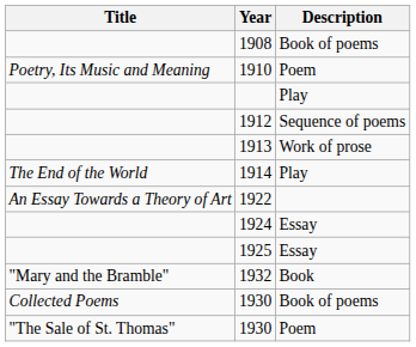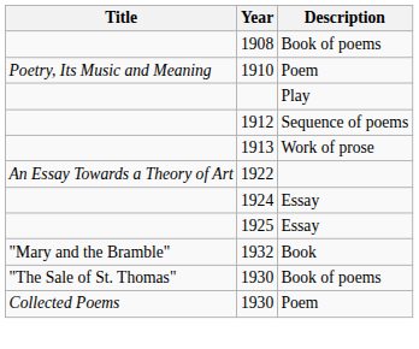 <table class="wikitable">
 <tr>
 <th>Title</th>
 <th>Year</th>
 <th>Description</th>
 </tr>
 <tr>
 <td></td>
 <td>1908</td>
 <td>Book of poems</td>
 </tr>
 <tr>
 <td><em>Poetry, Its Music and Meaning</em></td>
 <td>1910</td>
 <td>Poem</td>
 </tr>
 <tr>
 <td></td>
 <td></td>
 <td>Play</td>
 </tr>
 <tr>
 <td></td>
 <td>1912</td>
 <td>Sequence of poems</td>
 </tr>
 <tr>
 <td></td>
 <td>1913</td>
 <td>Work of prose</td>
 </tr>
 <tr>
-<td><em>The End of the World</em></td>
-<td>1914</td>
-<td>Play</td>
-</tr>
-<tr>
 <td><em>An Essay Towards a Theory of Art</em></td>
 <td>1922</td>
 <td></td>
 </tr>
 <tr>
 <td></td>
 <td>1924</td>
 <td>Essay</td>
 </tr>
 <tr>
 <td></td>
 <td>1925</td>
 <td>Essay</td>
 </tr>
 <tr>
 <td>"Mary and the Bramble"</td>
 <td>1932</td>
 <td>Book</td>
 </tr>
 <tr>
-<td><em>Collected Poems</em></td>
+<td>"The Sale of St. Thomas"</td>
 <td>1930</td>
 <td>Book of poems</td>
 </tr>
 <tr>
-<td>"The Sale of St. Thomas"</td>
+<td><em>Collected Poems</em></td>
 <td>1930</td>
 <td>Poem</td>
 </tr>
 </table>
